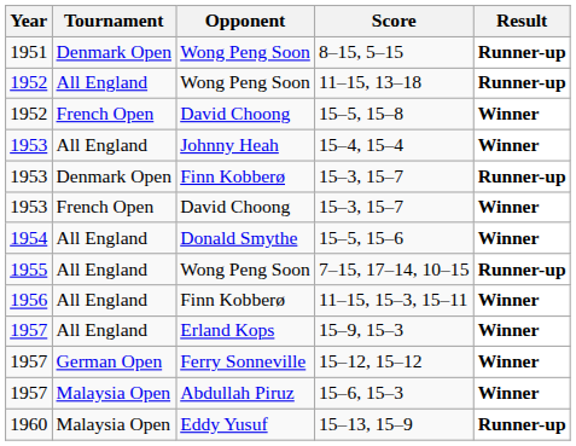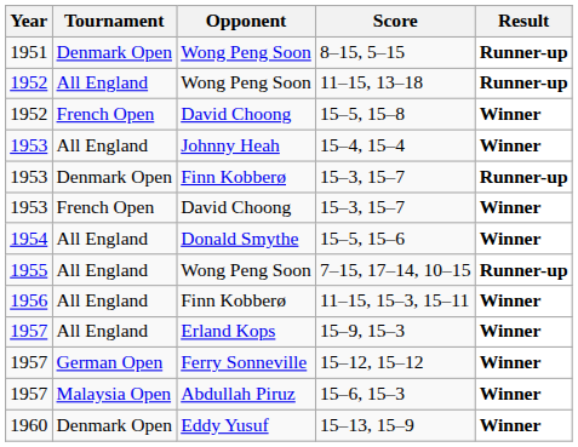 <table class="sortable wikitable" style="font-size: 90%;">
 <tr>
 <th>Year</th>
 <th>Tournament</th>
 <th>Opponent</th>
 <th>Score</th>
 <th>Result</th>
 </tr>
 <tr>
 <td align="center">1951</td>
 <td><a href='#'>Denmark Open</a></td>
 <td> <a href='#'>Wong Peng Soon</a></td>
 <td>8–15, 5–15</td>
 <td style="text-align:left; background:white"> <strong>Runner-up</strong></td>
 </tr>
 <tr>
 <td align="center"><a href='#'>1952</a></td>
 <td><a href='#'>All England</a></td>
 <td> Wong Peng Soon</td>
 <td>11–15, 13–18</td>
 <td style="text-align:left; background:white"> <strong>Runner-up</strong></td>
 </tr>
 <tr>
 <td align="center">1952</td>
 <td><a href='#'>French Open</a></td>
 <td> <a href='#'>David Choong</a></td>
 <td>15–5, 15–8</td>
 <td style="text-align:left; background:white"> <strong>Winner</strong></td>
 </tr>
 <tr>
 <td align="center"><a href='#'>1953</a></td>
 <td>All England</td>
 <td> <a href='#'>Johnny Heah</a></td>
 <td>15–4, 15–4</td>
 <td style="text-align:left; background:white"> <strong>Winner</strong></td>
 </tr>
 <tr>
 <td align="center">1953</td>
 <td>Denmark Open</td>
 <td> <a href='#'>Finn Kobberø</a></td>
 <td>15–3, 15–7</td>
 <td style="text-align:left; background:white"> <strong>Runner-up</strong></td>
 </tr>
 <tr>
 <td align="center">1953</td>
 <td>French Open</td>
 <td> David Choong</td>
 <td>15–3, 15–7</td>
 <td style="text-align:left; background:white"> <strong>Winner</strong></td>
 </tr>
 <tr>
 <td align="center"><a href='#'>1954</a></td>
 <td>All England</td>
 <td> <a href='#'>Donald Smythe</a></td>
 <td>15–5, 15–6</td>
 <td style="text-align:left; background:white"> <strong>Winner</strong></td>
 </tr>
 <tr>
 <td align="center"><a href='#'>1955</a></td>
 <td>All England</td>
 <td> Wong Peng Soon</td>
 <td>7–15, 17–14, 10–15</td>
 <td style="text-align:left; background:white"> <strong>Runner-up</strong></td>
 </tr>
 <tr>
 <td align="center"><a href='#'>1956</a></td>
 <td>All England</td>
 <td> Finn Kobberø</td>
 <td>11–15, 15–3, 15–11</td>
 <td style="text-align:left; background:white"> <strong>Winner</strong></td>
 </tr>
 <tr>
 <td align="center"><a href='#'>1957</a></td>
 <td>All England</td>
 <td> <a href='#'>Erland Kops</a></td>
 <td>15–9, 15–3</td>
 <td style="text-align:left; background:white"> <strong>Winner</strong></td>
 </tr>
 <tr>
 <td align="center">1957</td>
 <td><a href='#'>German Open</a></td>
 <td> <a href='#'>Ferry Sonneville</a></td>
 <td>15–12, 15–12</td>
 <td style="text-align:left; background:white"> <strong>Winner</strong></td>
 </tr>
 <tr>
 <td align="center">1957</td>
 <td><a href='#'>Malaysia Open</a></td>
 <td> <a href='#'>Abdullah Piruz</a></td>
 <td>15–6, 15–3</td>
 <td style="text-align:left; background:white"> <strong>Winner</strong></td>
 </tr>
 <tr>
 <td align="center">1960</td>
-<td>Malaysia Open</td>
+<td>Denmark Open</td>
 <td> <a href='#'>Eddy Yusuf</a></td>
 <td>15–13, 15–9</td>
-<td style="text-align:left; background:white"> <strong>Runner-up</strong></td>
+<td style="text-align:left; background:white"> <strong>Winner</strong></td>
 </tr>
 </table>
